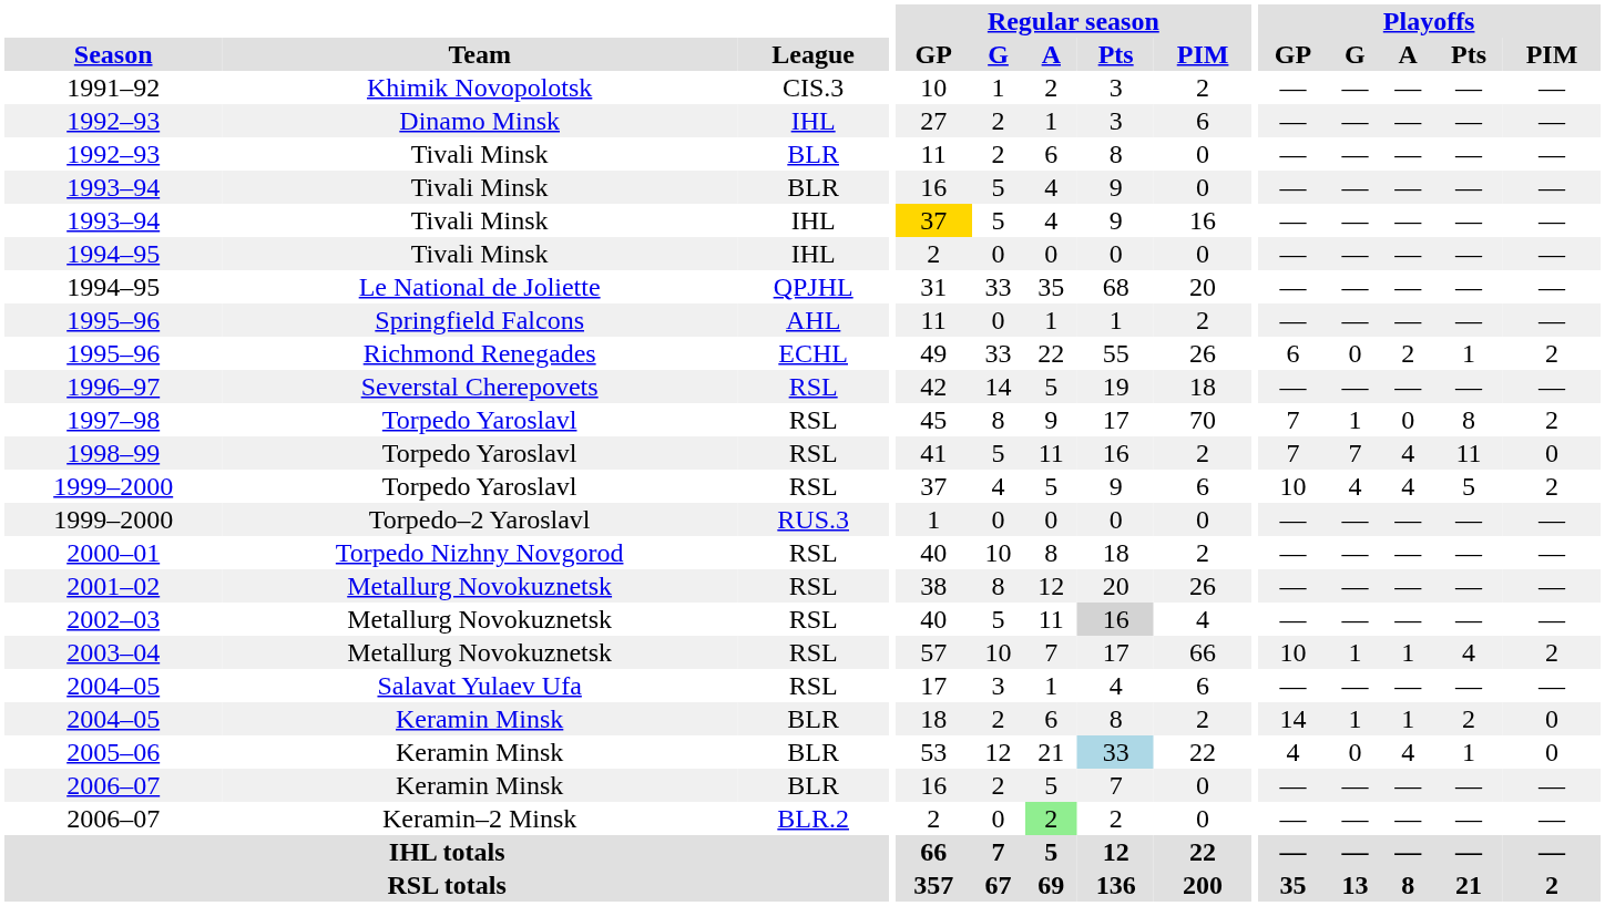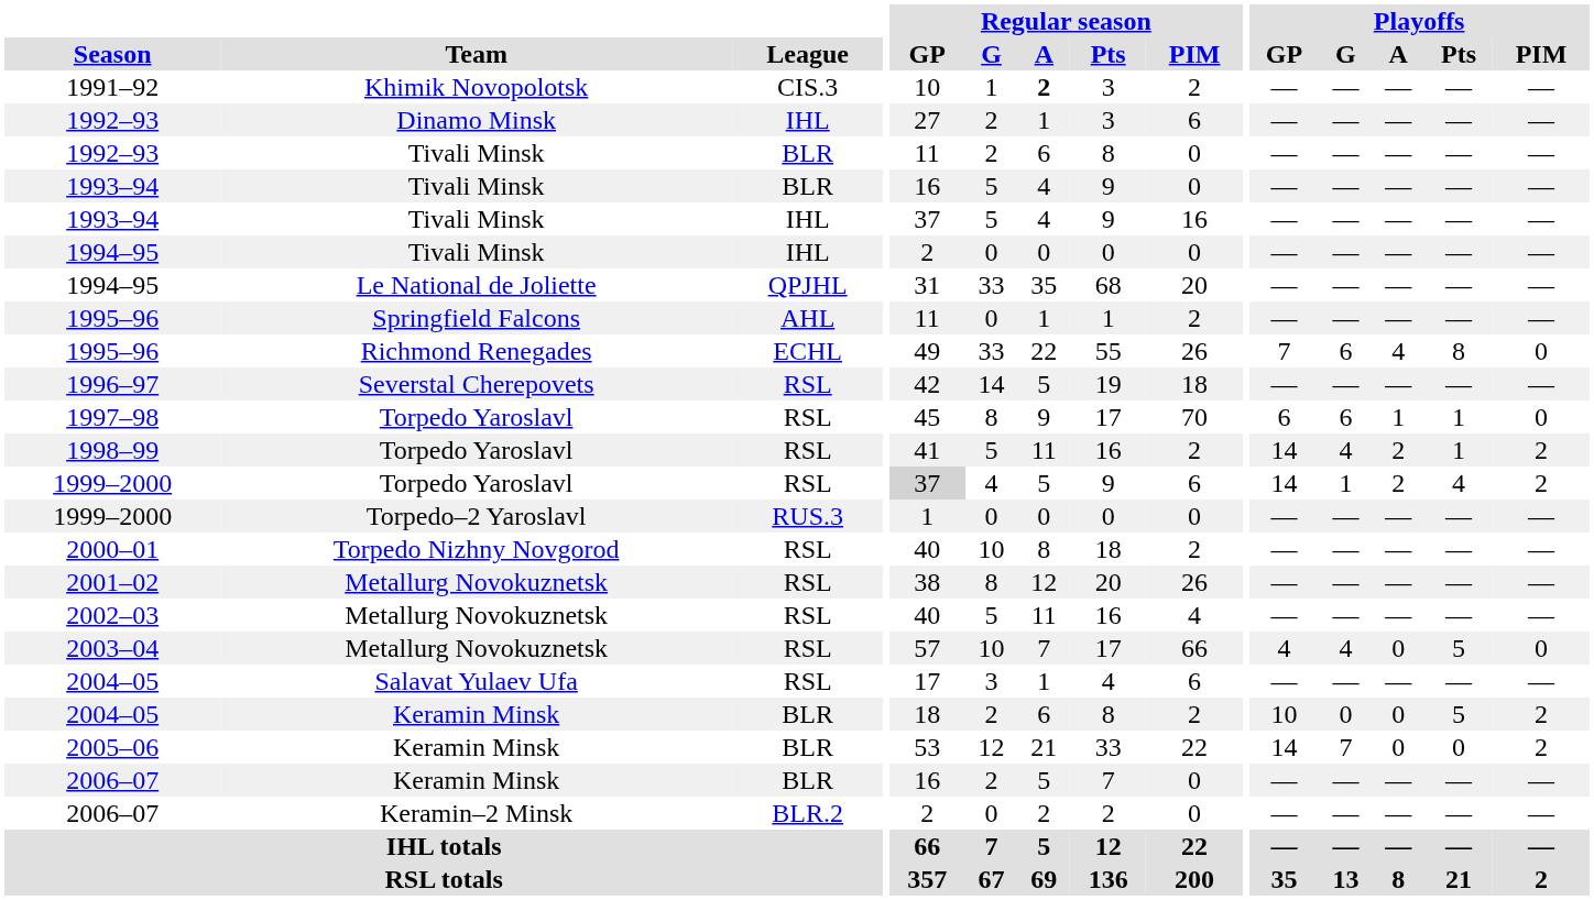 <table border="0" cellpadding="1" cellspacing="0" style="text-align:center; width:60em">
 <tr bgcolor="#e0e0e0">
 <th colspan="3" bgcolor="#ffffff"></th>
 <th rowspan="99" bgcolor="#ffffff"></th>
 <th colspan="5"><a href='#'>Regular season</a></th>
 <th rowspan="99" bgcolor="#ffffff"></th>
 <th colspan="5"><a href='#'>Playoffs</a></th>
 </tr>
 <tr bgcolor="#e0e0e0">
 <th><a href='#'>Season</a></th>
 <th>Team</th>
 <th>League</th>
 <th>GP</th>
 <th><a href='#'>G</a></th>
 <th><a href='#'>A</a></th>
 <th><a href='#'>Pts</a></th>
 <th><a href='#'>PIM</a></th>
 <th>GP</th>
 <th>G</th>
 <th>A</th>
 <th>Pts</th>
 <th>PIM</th>
 </tr>
 <tr>
 <td>1991–92</td>
 <td><a href='#'>Khimik Novopolotsk</a></td>
 <td>CIS.3</td>
 <td>10</td>
 <td>1</td>
-<td>2</td>
+<td><strong>2</strong></td>
 <td>3</td>
 <td>2</td>
 <td>—</td>
 <td>—</td>
 <td>—</td>
 <td>—</td>
 <td>—</td>
 </tr>
 <tr bgcolor="#f0f0f0">
 <td><a href='#'>1992–93</a></td>
 <td><a href='#'>Dinamo Minsk</a></td>
 <td><a href='#'>IHL</a></td>
 <td>27</td>
 <td>2</td>
 <td>1</td>
 <td>3</td>
 <td>6</td>
 <td>—</td>
 <td>—</td>
 <td>—</td>
 <td>—</td>
 <td>—</td>
 </tr>
 <tr>
 <td><a href='#'>1992–93</a></td>
 <td>Tivali Minsk</td>
 <td><a href='#'>BLR</a></td>
 <td>11</td>
 <td>2</td>
 <td>6</td>
 <td>8</td>
 <td>0</td>
 <td>—</td>
 <td>—</td>
 <td>—</td>
 <td>—</td>
 <td>—</td>
 </tr>
 <tr bgcolor="#f0f0f0">
 <td><a href='#'>1993–94</a></td>
 <td>Tivali Minsk</td>
 <td>BLR</td>
 <td>16</td>
 <td>5</td>
 <td>4</td>
 <td>9</td>
 <td>0</td>
 <td>—</td>
 <td>—</td>
 <td>—</td>
 <td>—</td>
 <td>—</td>
 </tr>
 <tr>
 <td><a href='#'>1993–94</a></td>
 <td>Tivali Minsk</td>
 <td>IHL</td>
-<td style="background: gold;">37</td>
+<td>37</td>
 <td>5</td>
 <td>4</td>
 <td>9</td>
 <td>16</td>
 <td>—</td>
 <td>—</td>
 <td>—</td>
 <td>—</td>
 <td>—</td>
 </tr>
 <tr bgcolor="#f0f0f0">
 <td><a href='#'>1994–95</a></td>
 <td>Tivali Minsk</td>
 <td>IHL</td>
 <td>2</td>
 <td>0</td>
 <td>0</td>
 <td>0</td>
 <td>0</td>
 <td>—</td>
 <td>—</td>
 <td>—</td>
 <td>—</td>
 <td>—</td>
 </tr>
 <tr>
 <td>1994–95</td>
 <td><a href='#'>Le National de Joliette</a></td>
 <td><a href='#'>QPJHL</a></td>
 <td>31</td>
 <td>33</td>
 <td>35</td>
 <td>68</td>
 <td>20</td>
 <td>—</td>
 <td>—</td>
 <td>—</td>
 <td>—</td>
 <td>—</td>
 </tr>
 <tr bgcolor="#f0f0f0">
 <td><a href='#'>1995–96</a></td>
 <td><a href='#'>Springfield Falcons</a></td>
 <td><a href='#'>AHL</a></td>
 <td>11</td>
 <td>0</td>
 <td>1</td>
 <td>1</td>
 <td>2</td>
 <td>—</td>
 <td>—</td>
 <td>—</td>
 <td>—</td>
 <td>—</td>
 </tr>
 <tr>
 <td><a href='#'>1995–96</a></td>
 <td><a href='#'>Richmond Renegades</a></td>
 <td><a href='#'>ECHL</a></td>
 <td>49</td>
 <td>33</td>
 <td>22</td>
 <td>55</td>
 <td>26</td>
+<td>7</td>
 <td>6</td>
+<td>4</td>
+<td>8</td>
 <td>0</td>
-<td>2</td>
-<td>1</td>
-<td>2</td>
 </tr>
 <tr bgcolor="#f0f0f0">
 <td><a href='#'>1996–97</a></td>
 <td><a href='#'>Severstal Cherepovets</a></td>
 <td><a href='#'>RSL</a></td>
 <td>42</td>
 <td>14</td>
 <td>5</td>
 <td>19</td>
 <td>18</td>
 <td>—</td>
 <td>—</td>
 <td>—</td>
 <td>—</td>
 <td>—</td>
 </tr>
 <tr>
 <td><a href='#'>1997–98</a></td>
 <td><a href='#'>Torpedo Yaroslavl</a></td>
 <td>RSL</td>
 <td>45</td>
 <td>8</td>
 <td>9</td>
 <td>17</td>
 <td>70</td>
-<td>7</td>
+<td>6</td>
+<td>6</td>
+<td>1</td>
 <td>1</td>
 <td>0</td>
-<td>8</td>
-<td>2</td>
 </tr>
 <tr bgcolor="#f0f0f0">
 <td><a href='#'>1998–99</a></td>
 <td>Torpedo Yaroslavl</td>
 <td>RSL</td>
 <td>41</td>
 <td>5</td>
 <td>11</td>
 <td>16</td>
 <td>2</td>
-<td>7</td>
-<td>7</td>
+<td>14</td>
 <td>4</td>
-<td>11</td>
-<td>0</td>
+<td>2</td>
+<td>1</td>
+<td>2</td>
 </tr>
 <tr>
 <td><a href='#'>1999–2000</a></td>
 <td>Torpedo Yaroslavl</td>
 <td>RSL</td>
-<td>37</td>
+<td style="background: lightgrey;">37</td>
 <td>4</td>
 <td>5</td>
 <td>9</td>
 <td>6</td>
-<td>10</td>
+<td>14</td>
+<td>1</td>
+<td>2</td>
 <td>4</td>
-<td>4</td>
-<td>5</td>
 <td>2</td>
 </tr>
 <tr bgcolor="#f0f0f0">
 <td>1999–2000</td>
 <td>Torpedo–2 Yaroslavl</td>
 <td><a href='#'>RUS.3</a></td>
 <td>1</td>
 <td>0</td>
 <td>0</td>
 <td>0</td>
 <td>0</td>
 <td>—</td>
 <td>—</td>
 <td>—</td>
 <td>—</td>
 <td>—</td>
 </tr>
 <tr>
 <td><a href='#'>2000–01</a></td>
 <td><a href='#'>Torpedo Nizhny Novgorod</a></td>
 <td>RSL</td>
 <td>40</td>
 <td>10</td>
 <td>8</td>
 <td>18</td>
 <td>2</td>
 <td>—</td>
 <td>—</td>
 <td>—</td>
 <td>—</td>
 <td>—</td>
 </tr>
 <tr bgcolor="#f0f0f0">
 <td><a href='#'>2001–02</a></td>
 <td><a href='#'>Metallurg Novokuznetsk</a></td>
 <td>RSL</td>
 <td>38</td>
 <td>8</td>
 <td>12</td>
 <td>20</td>
 <td>26</td>
 <td>—</td>
 <td>—</td>
 <td>—</td>
 <td>—</td>
 <td>—</td>
 </tr>
 <tr>
 <td><a href='#'>2002–03</a></td>
 <td>Metallurg Novokuznetsk</td>
 <td>RSL</td>
 <td>40</td>
 <td>5</td>
 <td>11</td>
-<td style="background: lightgrey;">16</td>
+<td>16</td>
 <td>4</td>
 <td>—</td>
 <td>—</td>
 <td>—</td>
 <td>—</td>
 <td>—</td>
 </tr>
 <tr bgcolor="#f0f0f0">
 <td><a href='#'>2003–04</a></td>
 <td>Metallurg Novokuznetsk</td>
 <td>RSL</td>
 <td>57</td>
 <td>10</td>
 <td>7</td>
 <td>17</td>
 <td>66</td>
-<td>10</td>
-<td>1</td>
-<td>1</td>
 <td>4</td>
-<td>2</td>
+<td>4</td>
+<td>0</td>
+<td>5</td>
+<td>0</td>
 </tr>
 <tr>
 <td><a href='#'>2004–05</a></td>
 <td><a href='#'>Salavat Yulaev Ufa</a></td>
 <td>RSL</td>
 <td>17</td>
 <td>3</td>
 <td>1</td>
 <td>4</td>
 <td>6</td>
 <td>—</td>
 <td>—</td>
 <td>—</td>
 <td>—</td>
 <td>—</td>
 </tr>
 <tr bgcolor="#f0f0f0">
 <td><a href='#'>2004–05</a></td>
 <td><a href='#'>Keramin Minsk</a></td>
 <td>BLR</td>
 <td>18</td>
 <td>2</td>
 <td>6</td>
 <td>8</td>
 <td>2</td>
-<td>14</td>
-<td>1</td>
-<td>1</td>
+<td>10</td>
+<td>0</td>
+<td>0</td>
+<td>5</td>
 <td>2</td>
-<td>0</td>
 </tr>
 <tr>
 <td><a href='#'>2005–06</a></td>
 <td>Keramin Minsk</td>
 <td>BLR</td>
 <td>53</td>
 <td>12</td>
 <td>21</td>
-<td style="background: lightblue;">33</td>
+<td>33</td>
 <td>22</td>
-<td>4</td>
+<td>14</td>
+<td>7</td>
 <td>0</td>
-<td>4</td>
-<td>1</td>
 <td>0</td>
+<td>2</td>
 </tr>
 <tr bgcolor="#f0f0f0">
 <td><a href='#'>2006–07</a></td>
 <td>Keramin Minsk</td>
 <td>BLR</td>
 <td>16</td>
 <td>2</td>
 <td>5</td>
 <td>7</td>
 <td>0</td>
 <td>—</td>
 <td>—</td>
 <td>—</td>
 <td>—</td>
 <td>—</td>
 </tr>
 <tr>
 <td>2006–07</td>
 <td>Keramin–2 Minsk</td>
 <td><a href='#'>BLR.2</a></td>
 <td>2</td>
 <td>0</td>
-<td style="background: lightgreen;">2</td>
+<td>2</td>
 <td>2</td>
 <td>0</td>
 <td>—</td>
 <td>—</td>
 <td>—</td>
 <td>—</td>
 <td>—</td>
 </tr>
 <tr bgcolor="#e0e0e0">
 <th colspan="3">IHL totals</th>
 <th>66</th>
 <th>7</th>
 <th>5</th>
 <th>12</th>
 <th>22</th>
 <th>—</th>
 <th>—</th>
 <th>—</th>
 <th>—</th>
 <th>—</th>
 </tr>
 <tr bgcolor="#e0e0e0">
 <th colspan="3">RSL totals</th>
 <th>357</th>
 <th>67</th>
 <th>69</th>
 <th>136</th>
 <th>200</th>
 <th>35</th>
 <th>13</th>
 <th>8</th>
 <th>21</th>
 <th>2</th>
 </tr>
 </table>
